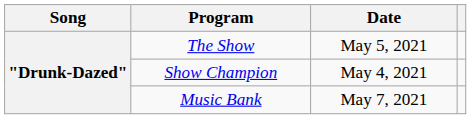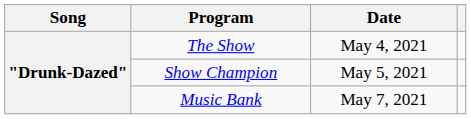 <table class="wikitable sortable plainrowheaders" style="text-align:center">
 <tr>
 <th>Song</th>
 <th width="160">Program</th>
 <th width="130">Date</th>
 <th class="unsortable"></th>
 </tr>
 <tr>
 <th scope="row" rowspan="3">"Drunk-Dazed"</th>
 <td><em><a href='#'>The Show</a></em></td>
-<td>May 5, 2021</td>
+<td>May 4, 2021</td>
 <td></td>
 </tr>
 <tr>
 <td><em><a href='#'>Show Champion</a></em></td>
-<td>May 4, 2021</td>
+<td>May 5, 2021</td>
 <td></td>
 </tr>
 <tr>
 <td><em><a href='#'>Music Bank</a></em></td>
 <td>May 7, 2021</td>
 <td></td>
 </tr>
 </table>
